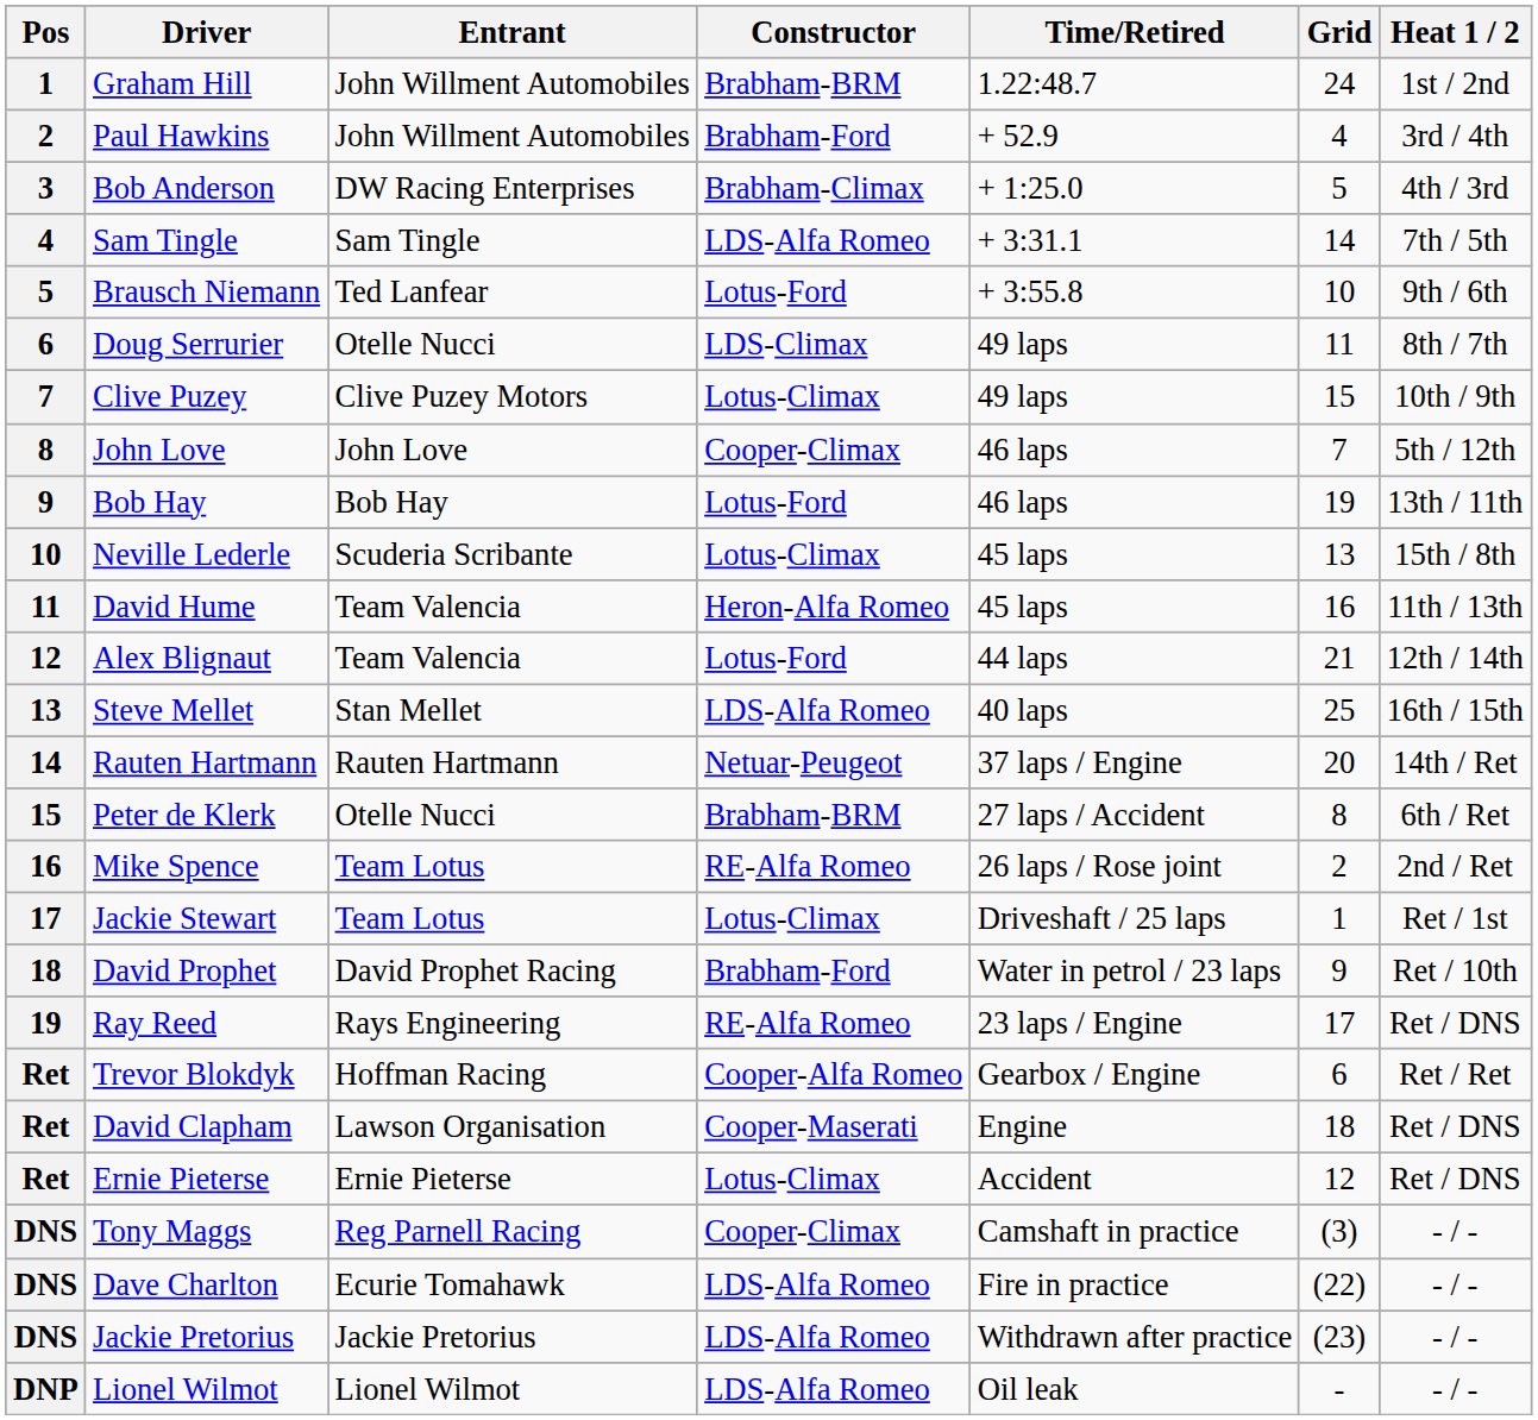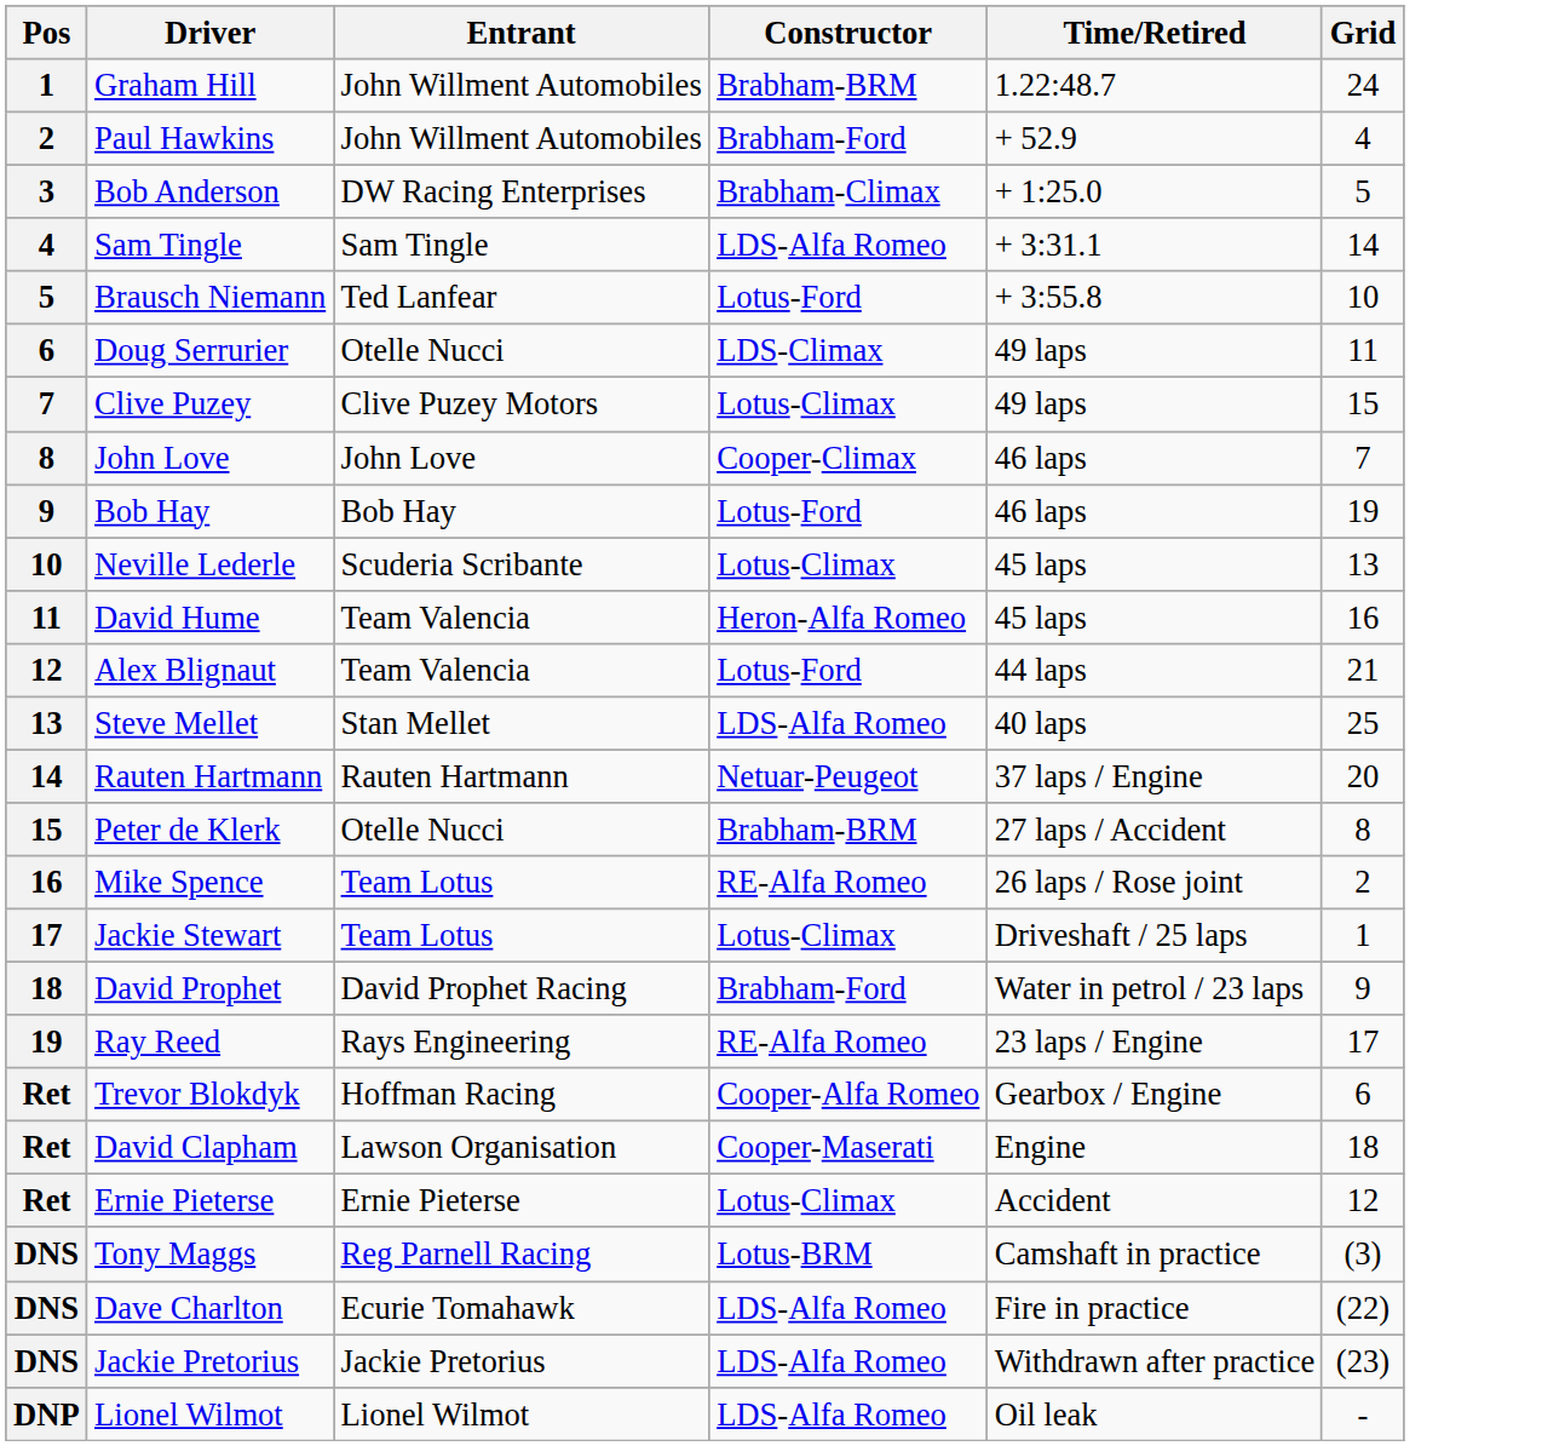 <table class="wikitable" style="font-size: 95%;">
 <tr>
 <th>Pos</th>
 <th>Driver</th>
 <th>Entrant</th>
 <th>Constructor</th>
 <th>Time/Retired</th>
 <th>Grid</th>
-<th>Heat 1 / 2</th>
 </tr>
 <tr>
 <th>1</th>
 <td> <a href='#'>Graham Hill</a></td>
 <td>John Willment Automobiles</td>
 <td><a href='#'>Brabham</a>-<a href='#'>BRM</a></td>
 <td>1.22:48.7</td>
 <td style="text-align:center">24</td>
-<td style="text-align:center">1st / 2nd</td>
 </tr>
 <tr>
 <th>2</th>
 <td> <a href='#'>Paul Hawkins</a></td>
 <td>John Willment Automobiles</td>
 <td><a href='#'>Brabham</a>-<a href='#'>Ford</a></td>
 <td>+ 52.9</td>
 <td style="text-align:center">4</td>
-<td style="text-align:center">3rd / 4th</td>
 </tr>
 <tr>
 <th>3</th>
 <td> <a href='#'>Bob Anderson</a></td>
 <td>DW Racing Enterprises</td>
 <td><a href='#'>Brabham</a>-<a href='#'>Climax</a></td>
 <td>+ 1:25.0</td>
 <td style="text-align:center">5</td>
-<td style="text-align:center">4th / 3rd</td>
 </tr>
 <tr>
 <th>4</th>
 <td> <a href='#'>Sam Tingle</a></td>
 <td>Sam Tingle</td>
 <td><a href='#'>LDS</a>-<a href='#'>Alfa Romeo</a></td>
 <td>+ 3:31.1</td>
 <td style="text-align:center">14</td>
-<td style="text-align:center">7th / 5th</td>
 </tr>
 <tr>
 <th>5</th>
 <td> <a href='#'>Brausch Niemann</a></td>
 <td>Ted Lanfear</td>
 <td><a href='#'>Lotus</a>-<a href='#'>Ford</a></td>
 <td>+ 3:55.8</td>
 <td style="text-align:center">10</td>
-<td style="text-align:center">9th / 6th</td>
 </tr>
 <tr>
 <th>6</th>
 <td> <a href='#'>Doug Serrurier</a></td>
 <td>Otelle Nucci</td>
 <td><a href='#'>LDS</a>-<a href='#'>Climax</a></td>
 <td>49 laps</td>
 <td style="text-align:center">11</td>
-<td style="text-align:center">8th / 7th</td>
 </tr>
 <tr>
 <th>7</th>
 <td> <a href='#'>Clive Puzey</a></td>
 <td>Clive Puzey Motors</td>
 <td><a href='#'>Lotus</a>-<a href='#'>Climax</a></td>
 <td>49 laps</td>
 <td style="text-align:center">15</td>
-<td style="text-align:center">10th / 9th</td>
 </tr>
 <tr>
 <th>8</th>
 <td> <a href='#'>John Love</a></td>
 <td>John Love</td>
 <td><a href='#'>Cooper</a>-<a href='#'>Climax</a></td>
 <td>46 laps</td>
 <td style="text-align:center">7</td>
-<td style="text-align:center">5th / 12th</td>
 </tr>
 <tr>
 <th>9</th>
 <td> <a href='#'>Bob Hay</a></td>
 <td>Bob Hay</td>
 <td><a href='#'>Lotus</a>-<a href='#'>Ford</a></td>
 <td>46 laps</td>
 <td style="text-align:center">19</td>
-<td style="text-align:center">13th / 11th</td>
 </tr>
 <tr>
 <th>10</th>
 <td> <a href='#'>Neville Lederle</a></td>
 <td>Scuderia Scribante</td>
 <td><a href='#'>Lotus</a>-<a href='#'>Climax</a></td>
 <td>45 laps</td>
 <td style="text-align:center">13</td>
-<td style="text-align:center">15th / 8th</td>
 </tr>
 <tr>
 <th>11</th>
 <td> <a href='#'>David Hume</a></td>
 <td>Team Valencia</td>
 <td><a href='#'>Heron</a>-<a href='#'>Alfa Romeo</a></td>
 <td>45 laps</td>
 <td style="text-align:center">16</td>
-<td style="text-align:center">11th / 13th</td>
 </tr>
 <tr>
 <th>12</th>
 <td> <a href='#'>Alex Blignaut</a></td>
 <td>Team Valencia</td>
 <td><a href='#'>Lotus</a>-<a href='#'>Ford</a></td>
 <td>44 laps</td>
 <td style="text-align:center">21</td>
-<td style="text-align:center">12th / 14th</td>
 </tr>
 <tr>
 <th>13</th>
 <td> <a href='#'>Steve Mellet</a></td>
 <td>Stan Mellet</td>
 <td><a href='#'>LDS</a>-<a href='#'>Alfa Romeo</a></td>
 <td>40 laps</td>
 <td style="text-align:center">25</td>
-<td style="text-align:center">16th / 15th</td>
 </tr>
 <tr>
 <th>14</th>
 <td> <a href='#'>Rauten Hartmann</a></td>
 <td>Rauten Hartmann</td>
 <td><a href='#'>Netuar</a>-<a href='#'>Peugeot</a></td>
 <td>37 laps / Engine</td>
 <td style="text-align:center">20</td>
-<td style="text-align:center">14th / Ret</td>
 </tr>
 <tr>
 <th>15</th>
 <td> <a href='#'>Peter de Klerk</a></td>
 <td>Otelle Nucci</td>
 <td><a href='#'>Brabham</a>-<a href='#'>BRM</a></td>
 <td>27 laps / Accident</td>
 <td style="text-align:center">8</td>
-<td style="text-align:center">6th / Ret</td>
 </tr>
 <tr>
 <th>16</th>
 <td> <a href='#'>Mike Spence</a></td>
 <td><a href='#'>Team Lotus</a></td>
 <td><a href='#'>RE</a>-<a href='#'>Alfa Romeo</a></td>
 <td>26 laps / Rose joint</td>
 <td style="text-align:center">2</td>
-<td style="text-align:center">2nd / Ret</td>
 </tr>
 <tr>
 <th>17</th>
 <td> <a href='#'>Jackie Stewart</a></td>
 <td><a href='#'>Team Lotus</a></td>
 <td><a href='#'>Lotus</a>-<a href='#'>Climax</a></td>
 <td>Driveshaft / 25 laps</td>
 <td style="text-align:center">1</td>
-<td style="text-align:center">Ret / 1st</td>
 </tr>
 <tr>
 <th>18</th>
 <td> <a href='#'>David Prophet</a></td>
 <td>David Prophet Racing</td>
 <td><a href='#'>Brabham</a>-<a href='#'>Ford</a></td>
 <td>Water in petrol / 23 laps</td>
 <td style="text-align:center">9</td>
-<td style="text-align:center">Ret / 10th</td>
 </tr>
 <tr>
 <th>19</th>
 <td> <a href='#'>Ray Reed</a></td>
 <td>Rays Engineering</td>
 <td><a href='#'>RE</a>-<a href='#'>Alfa Romeo</a></td>
 <td>23 laps / Engine</td>
 <td style="text-align:center">17</td>
-<td style="text-align:center">Ret / DNS</td>
 </tr>
 <tr>
 <th>Ret</th>
 <td> <a href='#'>Trevor Blokdyk</a></td>
 <td>Hoffman Racing</td>
 <td><a href='#'>Cooper</a>-<a href='#'>Alfa Romeo</a></td>
 <td>Gearbox / Engine</td>
 <td style="text-align:center">6</td>
-<td style="text-align:center">Ret / Ret</td>
 </tr>
 <tr>
 <th>Ret</th>
 <td> <a href='#'>David Clapham</a></td>
 <td>Lawson Organisation</td>
 <td><a href='#'>Cooper</a>-<a href='#'>Maserati</a></td>
 <td>Engine</td>
 <td style="text-align:center">18</td>
-<td style="text-align:center">Ret / DNS</td>
 </tr>
 <tr>
 <th>Ret</th>
 <td> <a href='#'>Ernie Pieterse</a></td>
 <td>Ernie Pieterse</td>
 <td><a href='#'>Lotus</a>-<a href='#'>Climax</a></td>
 <td>Accident</td>
 <td style="text-align:center">12</td>
-<td style="text-align:center">Ret / DNS</td>
 </tr>
 <tr>
 <th>DNS</th>
 <td> <a href='#'>Tony Maggs</a></td>
 <td><a href='#'>Reg Parnell Racing</a></td>
-<td><a href='#'>Cooper</a>-<a href='#'>Climax</a></td>
+<td><a href='#'>Lotus</a>-<a href='#'>BRM</a></td>
 <td>Camshaft in practice</td>
 <td style="text-align:center">(3)</td>
-<td style="text-align:center">- / -</td>
 </tr>
 <tr>
 <th>DNS</th>
 <td> <a href='#'>Dave Charlton</a></td>
 <td>Ecurie Tomahawk</td>
 <td><a href='#'>LDS</a>-<a href='#'>Alfa Romeo</a></td>
 <td>Fire in practice</td>
 <td style="text-align:center">(22)</td>
-<td style="text-align:center">- / -</td>
 </tr>
 <tr>
 <th>DNS</th>
 <td> <a href='#'>Jackie Pretorius</a></td>
 <td>Jackie Pretorius</td>
 <td><a href='#'>LDS</a>-<a href='#'>Alfa Romeo</a></td>
 <td>Withdrawn after practice</td>
 <td style="text-align:center">(23)</td>
-<td style="text-align:center">- / -</td>
 </tr>
 <tr>
 <th>DNP</th>
 <td> <a href='#'>Lionel Wilmot</a></td>
 <td>Lionel Wilmot</td>
 <td><a href='#'>LDS</a>-<a href='#'>Alfa Romeo</a></td>
 <td>Oil leak</td>
 <td style="text-align:center">-</td>
-<td style="text-align:center">- / -</td>
 </tr>
 </table>
